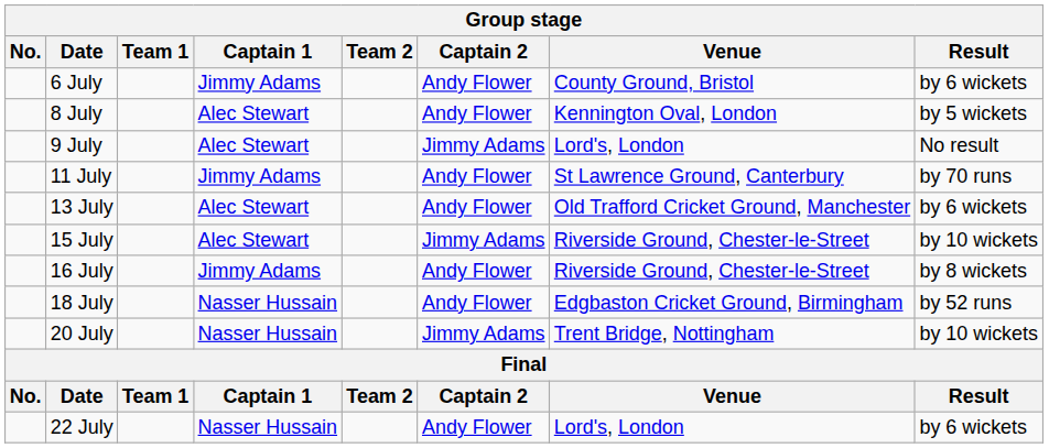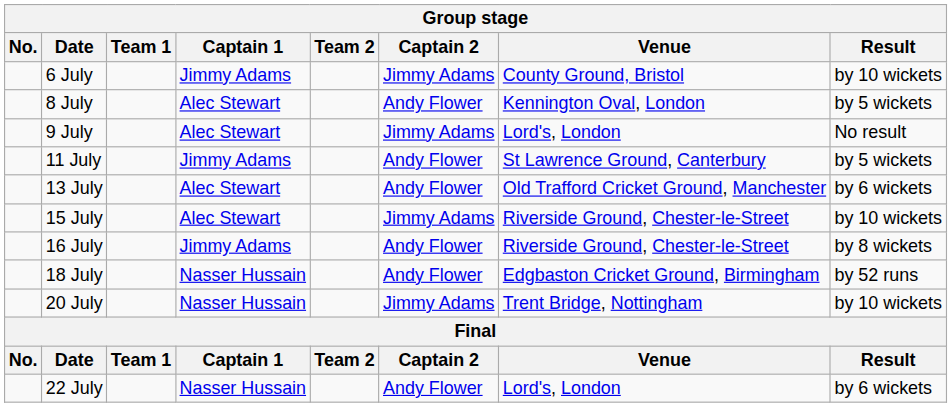 <table class="wikitable">
 <tr>
 <th colspan="9">Group stage</th>
 </tr>
 <tr>
 <th>No.</th>
 <th>Date</th>
 <th>Team 1</th>
 <th>Captain 1</th>
 <th>Team 2</th>
 <th>Captain 2</th>
 <th>Venue</th>
 <th>Result</th>
 </tr>
 <tr>
 <td></td>
 <td>6 July</td>
 <td></td>
 <td><a href='#'>Jimmy Adams</a></td>
 <td></td>
-<td><a href='#'>Andy Flower</a></td>
+<td><a href='#'>Jimmy Adams</a></td>
 <td><a href='#'>County Ground, Bristol</a></td>
-<td> by 6 wickets</td>
+<td> by 10 wickets</td>
 </tr>
 <tr>
 <td></td>
 <td>8 July</td>
 <td></td>
 <td><a href='#'>Alec Stewart</a></td>
 <td></td>
 <td><a href='#'>Andy Flower</a></td>
 <td><a href='#'>Kennington Oval</a>, <a href='#'>London</a></td>
 <td> by 5 wickets</td>
 </tr>
 <tr>
 <td></td>
 <td>9 July</td>
 <td></td>
 <td><a href='#'>Alec Stewart</a></td>
 <td></td>
 <td><a href='#'>Jimmy Adams</a></td>
 <td><a href='#'>Lord's</a>, <a href='#'>London</a></td>
 <td>No result</td>
 </tr>
 <tr>
 <td></td>
 <td>11 July</td>
 <td></td>
 <td><a href='#'>Jimmy Adams</a></td>
 <td></td>
 <td><a href='#'>Andy Flower</a></td>
 <td><a href='#'>St Lawrence Ground</a>, <a href='#'>Canterbury</a></td>
-<td> by 70 runs</td>
+<td> by 5 wickets</td>
 </tr>
 <tr>
 <td></td>
 <td>13 July</td>
 <td></td>
 <td><a href='#'>Alec Stewart</a></td>
 <td></td>
 <td><a href='#'>Andy Flower</a></td>
 <td><a href='#'>Old Trafford Cricket Ground</a>, <a href='#'>Manchester</a></td>
 <td> by 6 wickets</td>
 </tr>
 <tr>
 <td></td>
 <td>15 July</td>
 <td></td>
 <td><a href='#'>Alec Stewart</a></td>
 <td></td>
 <td><a href='#'>Jimmy Adams</a></td>
 <td><a href='#'>Riverside Ground</a>, <a href='#'>Chester-le-Street</a></td>
 <td> by 10 wickets</td>
 </tr>
 <tr>
 <td></td>
 <td>16 July</td>
 <td></td>
 <td><a href='#'>Jimmy Adams</a></td>
 <td></td>
 <td><a href='#'>Andy Flower</a></td>
 <td><a href='#'>Riverside Ground</a>, <a href='#'>Chester-le-Street</a></td>
 <td> by 8 wickets</td>
 </tr>
 <tr>
 <td></td>
 <td>18 July</td>
 <td></td>
 <td><a href='#'>Nasser Hussain</a></td>
 <td></td>
 <td><a href='#'>Andy Flower</a></td>
 <td><a href='#'>Edgbaston Cricket Ground</a>, <a href='#'>Birmingham</a></td>
 <td> by 52 runs</td>
 </tr>
 <tr>
 <td></td>
 <td>20 July</td>
 <td></td>
 <td><a href='#'>Nasser Hussain</a></td>
 <td></td>
 <td><a href='#'>Jimmy Adams</a></td>
 <td><a href='#'>Trent Bridge</a>, <a href='#'>Nottingham</a></td>
 <td> by 10 wickets</td>
 </tr>
 <tr>
 <th colspan="9">Final</th>
 </tr>
 <tr>
 <th>No.</th>
 <th>Date</th>
 <th>Team 1</th>
 <th>Captain 1</th>
 <th>Team 2</th>
 <th>Captain 2</th>
 <th>Venue</th>
 <th>Result</th>
 </tr>
 <tr>
 <td></td>
 <td>22 July</td>
 <td></td>
 <td><a href='#'>Nasser Hussain</a></td>
 <td></td>
 <td><a href='#'>Andy Flower</a></td>
 <td><a href='#'>Lord's</a>, <a href='#'>London</a></td>
 <td> by 6 wickets</td>
 </tr>
 </table>
